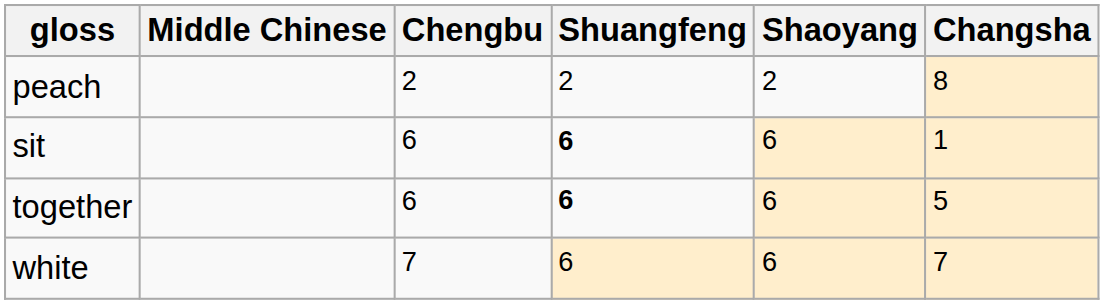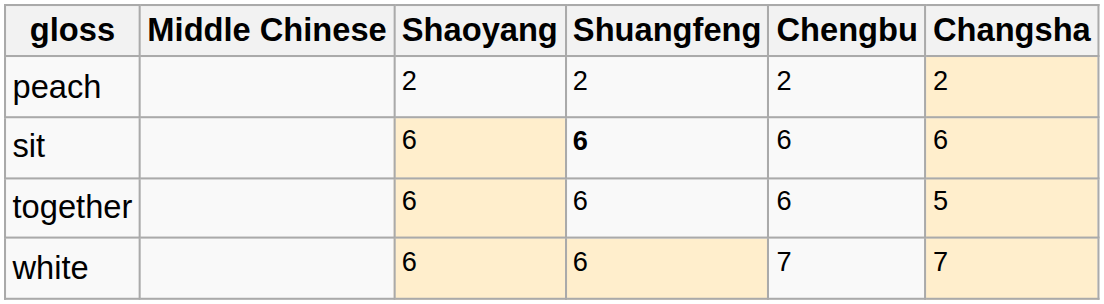 <table class="wikitable">
 <tr>
 <th>gloss</th>
 <th>Middle Chinese</th>
+<th>Shaoyang</th>
+<th>Shuangfeng</th>
 <th>Chengbu</th>
-<th>Shuangfeng</th>
-<th>Shaoyang</th>
 <th>Changsha</th>
 </tr>
 <tr>
 <td>peach</td>
 <td> </td>
 <td><sup>2</sup></td>
 <td><sup>2</sup></td>
 <td><sup>2</sup></td>
-<td style="background: #fec"><sup>8</sup></td>
+<td style="background: #fec"><sup>2</sup></td>
 </tr>
 <tr>
 <td>sit</td>
 <td> </td>
+<td style="background: #fec"><sup>6</sup></td>
+<td><strong><sup>6</sup></strong></td>
 <td><sup>6</sup></td>
-<td><strong><sup>6</sup></strong></td>
 <td style="background: #fec"><sup>6</sup></td>
-<td style="background: #fec"><sup>1</sup></td>
 </tr>
 <tr>
 <td>together</td>
 <td> </td>
+<td style="background: #fec"><sup>6</sup></td>
 <td><sup>6</sup></td>
-<td><strong><sup>6</sup></strong></td>
-<td style="background: #fec"><sup>6</sup></td>
+<td><sup>6</sup></td>
 <td style="background: #fec"><sup>5</sup></td>
 </tr>
 <tr>
 <td>white</td>
 <td> </td>
-<td><sup>7</sup></td>
 <td style="background: #fec"><sup>6</sup></td>
 <td style="background: #fec"><sup>6</sup></td>
+<td><sup>7</sup></td>
 <td style="background: #fec"><sup>7</sup></td>
 </tr>
 </table>
